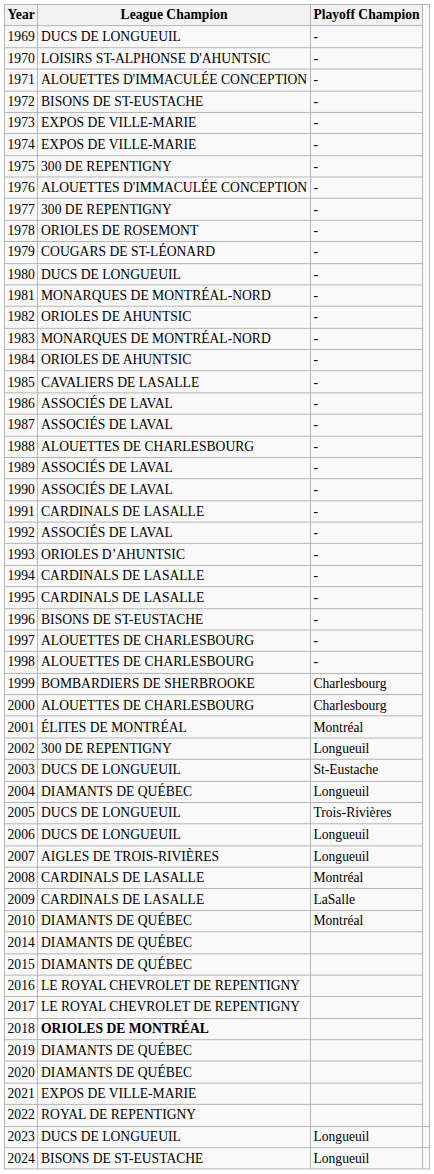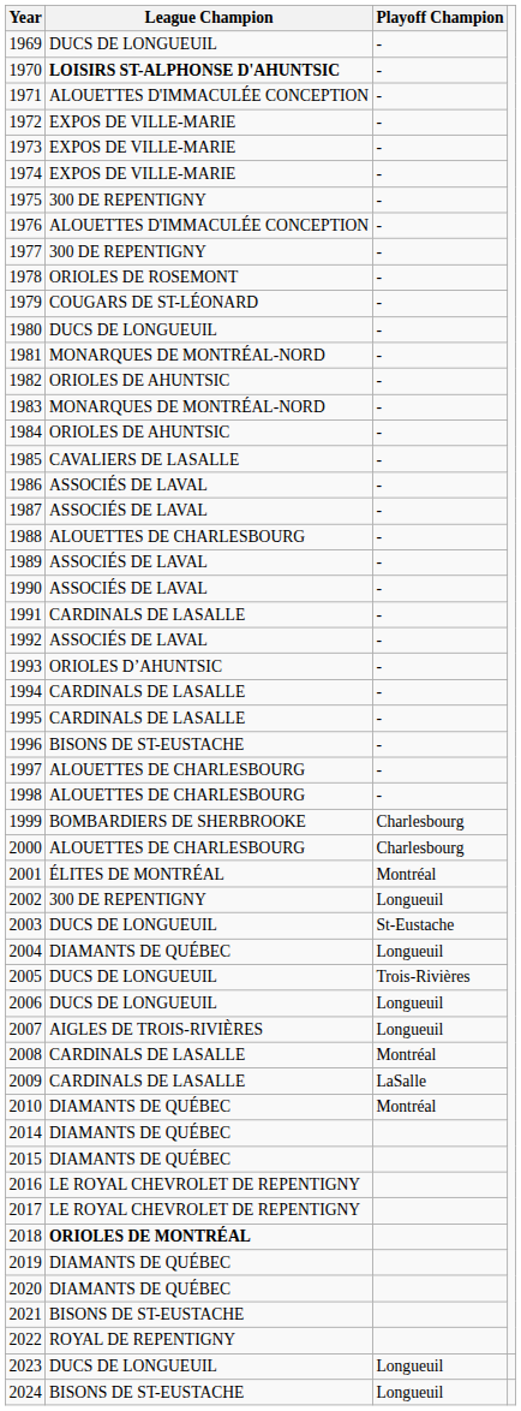 <table class="wikitable" border="1">
 <tr>
 <th>Year</th>
 <th>League Champion</th>
 <th>Playoff Champion</th>
 </tr>
 <tr>
 <td>1969</td>
 <td>DUCS DE LONGUEUIL</td>
 <td>-</td>
 </tr>
 <tr>
 <td>1970</td>
-<td>LOISIRS ST-ALPHONSE D'AHUNTSIC</td>
+<td><strong>LOISIRS ST-ALPHONSE D'AHUNTSIC</strong></td>
 <td>-</td>
 </tr>
 <tr>
 <td>1971</td>
 <td>ALOUETTES D'IMMACULÉE CONCEPTION</td>
 <td>-</td>
 </tr>
 <tr>
 <td>1972</td>
-<td>BISONS DE ST-EUSTACHE</td>
+<td>EXPOS DE VILLE-MARIE</td>
 <td>-</td>
 </tr>
 <tr>
 <td>1973</td>
 <td>EXPOS DE VILLE-MARIE</td>
 <td>-</td>
 </tr>
 <tr>
 <td>1974</td>
 <td>EXPOS DE VILLE-MARIE</td>
 <td>-</td>
 </tr>
 <tr>
 <td>1975</td>
 <td>300 DE REPENTIGNY</td>
 <td>-</td>
 </tr>
 <tr>
 <td>1976</td>
 <td>ALOUETTES D'IMMACULÉE CONCEPTION</td>
 <td>-</td>
 </tr>
 <tr>
 <td>1977</td>
 <td>300 DE REPENTIGNY</td>
 <td>-</td>
 </tr>
 <tr>
 <td>1978</td>
 <td>ORIOLES DE ROSEMONT</td>
 <td>-</td>
 </tr>
 <tr>
 <td>1979</td>
 <td>COUGARS DE ST-LÉONARD</td>
 <td>-</td>
 </tr>
 <tr>
 <td>1980</td>
 <td>DUCS DE LONGUEUIL</td>
 <td>-</td>
 </tr>
 <tr>
 <td>1981</td>
 <td>MONARQUES DE MONTRÉAL-NORD</td>
 <td>-</td>
 </tr>
 <tr>
 <td>1982</td>
 <td>ORIOLES DE AHUNTSIC</td>
 <td>-</td>
 </tr>
 <tr>
 <td>1983</td>
 <td>MONARQUES DE MONTRÉAL-NORD</td>
 <td>-</td>
 </tr>
 <tr>
 <td>1984</td>
 <td>ORIOLES DE AHUNTSIC</td>
 <td>-</td>
 </tr>
 <tr>
 <td>1985</td>
 <td>CAVALIERS DE LASALLE</td>
 <td>-</td>
 </tr>
 <tr>
 <td>1986</td>
 <td>ASSOCIÉS DE LAVAL</td>
 <td>-</td>
 </tr>
 <tr>
 <td>1987</td>
 <td>ASSOCIÉS DE LAVAL</td>
 <td>-</td>
 </tr>
 <tr>
 <td>1988</td>
 <td>ALOUETTES DE CHARLESBOURG</td>
 <td>-</td>
 </tr>
 <tr>
 <td>1989</td>
 <td>ASSOCIÉS DE LAVAL</td>
 <td>-</td>
 </tr>
 <tr>
 <td>1990</td>
 <td>ASSOCIÉS DE LAVAL</td>
 <td>-</td>
 </tr>
 <tr>
 <td>1991</td>
 <td>CARDINALS DE LASALLE</td>
 <td>-</td>
 </tr>
 <tr>
 <td>1992</td>
 <td>ASSOCIÉS DE LAVAL</td>
 <td>-</td>
 </tr>
 <tr>
 <td>1993</td>
 <td>ORIOLES D’AHUNTSIC</td>
 <td>-</td>
 </tr>
 <tr>
 <td>1994</td>
 <td>CARDINALS DE LASALLE</td>
 <td>-</td>
 </tr>
 <tr>
 <td>1995</td>
 <td>CARDINALS DE LASALLE</td>
 <td>-</td>
 </tr>
 <tr>
 <td>1996</td>
 <td>BISONS DE ST-EUSTACHE</td>
 <td>-</td>
 </tr>
 <tr>
 <td>1997</td>
 <td>ALOUETTES DE CHARLESBOURG</td>
 <td>-</td>
 </tr>
 <tr>
 <td>1998</td>
 <td>ALOUETTES DE CHARLESBOURG</td>
 <td>-</td>
 </tr>
 <tr>
 <td>1999</td>
 <td>BOMBARDIERS DE SHERBROOKE</td>
 <td>Charlesbourg</td>
 </tr>
 <tr>
 <td>2000</td>
 <td>ALOUETTES DE CHARLESBOURG</td>
 <td>Charlesbourg</td>
 </tr>
 <tr>
 <td>2001</td>
 <td>ÉLITES DE MONTRÉAL</td>
 <td>Montréal</td>
 </tr>
 <tr>
 <td>2002</td>
 <td>300 DE REPENTIGNY</td>
 <td>Longueuil</td>
 </tr>
 <tr>
 <td>2003</td>
 <td>DUCS DE LONGUEUIL</td>
 <td>St-Eustache</td>
 </tr>
 <tr>
 <td>2004</td>
 <td>DIAMANTS DE QUÉBEC</td>
 <td>Longueuil</td>
 </tr>
 <tr>
 <td>2005</td>
 <td>DUCS DE LONGUEUIL</td>
 <td>Trois-Rivières</td>
 </tr>
 <tr>
 <td>2006</td>
 <td>DUCS DE LONGUEUIL</td>
 <td>Longueuil</td>
 </tr>
 <tr>
 <td>2007</td>
 <td>AIGLES DE TROIS-RIVIÈRES</td>
 <td>Longueuil</td>
 </tr>
 <tr>
 <td>2008</td>
 <td>CARDINALS DE LASALLE</td>
 <td>Montréal</td>
 </tr>
 <tr>
 <td>2009</td>
 <td>CARDINALS DE LASALLE</td>
 <td>LaSalle</td>
 </tr>
 <tr>
 <td>2010</td>
 <td>DIAMANTS DE QUÉBEC</td>
 <td>Montréal</td>
 </tr>
 <tr>
 <td>2014</td>
 <td>DIAMANTS DE QUÉBEC</td>
 <td></td>
 </tr>
 <tr>
 <td>2015</td>
 <td>DIAMANTS DE QUÉBEC</td>
 <td></td>
 </tr>
 <tr>
 <td>2016</td>
 <td>LE ROYAL CHEVROLET DE REPENTIGNY</td>
 <td></td>
 </tr>
 <tr>
 <td>2017</td>
 <td>LE ROYAL CHEVROLET DE REPENTIGNY</td>
 <td></td>
 </tr>
 <tr>
 <td>2018</td>
 <td><strong>ORIOLES DE MONTRÉAL</strong></td>
 <td></td>
 </tr>
 <tr>
 <td>2019</td>
 <td>DIAMANTS DE QUÉBEC</td>
 <td></td>
 </tr>
 <tr>
 <td>2020</td>
 <td>DIAMANTS DE QUÉBEC</td>
 <td></td>
 </tr>
 <tr>
 <td>2021</td>
-<td>EXPOS DE VILLE-MARIE</td>
+<td>BISONS DE ST-EUSTACHE</td>
 <td></td>
 </tr>
 <tr>
 <td>2022</td>
 <td>ROYAL DE REPENTIGNY</td>
 <td></td>
 </tr>
 <tr>
 <td>2023</td>
 <td>DUCS DE LONGUEUIL</td>
 <td>Longueuil</td>
 <td></td>
 </tr>
 <tr>
 <td>2024</td>
 <td>BISONS DE ST-EUSTACHE</td>
 <td>Longueuil</td>
 </tr>
 </table>
